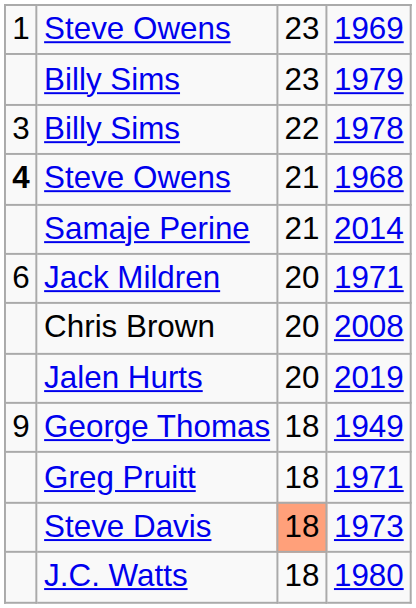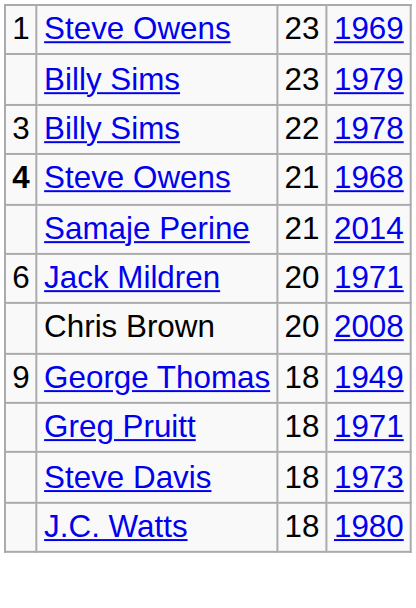 <table class="wikitable">
 <tr>
 </tr>
 <tr>
 <td>1</td>
 <td><a href='#'>Steve Owens</a></td>
 <td>23</td>
 <td><a href='#'>1969</a></td>
 </tr>
 <tr>
 <td></td>
 <td><a href='#'>Billy Sims</a></td>
 <td>23</td>
 <td><a href='#'>1979</a></td>
 </tr>
 <tr>
 <td>3</td>
 <td><a href='#'>Billy Sims</a></td>
 <td>22</td>
 <td><a href='#'>1978</a></td>
 </tr>
 <tr>
 <td><strong>4</strong></td>
 <td><a href='#'>Steve Owens</a></td>
 <td>21</td>
 <td><a href='#'>1968</a></td>
 </tr>
 <tr>
 <td></td>
 <td><a href='#'>Samaje Perine</a></td>
 <td>21</td>
 <td><a href='#'>2014</a></td>
 </tr>
 <tr>
 <td>6</td>
 <td><a href='#'>Jack Mildren</a></td>
 <td>20</td>
 <td><a href='#'>1971</a></td>
 </tr>
 <tr>
 <td></td>
 <td>Chris Brown</td>
 <td>20</td>
 <td><a href='#'>2008</a></td>
 </tr>
 <tr>
-<td></td>
-<td><a href='#'>Jalen Hurts</a></td>
-<td>20</td>
-<td><a href='#'>2019</a></td>
-</tr>
-<tr>
 <td>9</td>
 <td><a href='#'>George Thomas</a></td>
 <td>18</td>
 <td><a href='#'>1949</a></td>
 </tr>
 <tr>
 <td></td>
 <td><a href='#'>Greg Pruitt</a></td>
 <td>18</td>
 <td><a href='#'>1971</a></td>
 </tr>
 <tr>
 <td></td>
 <td><a href='#'>Steve Davis</a></td>
-<td style="background: lightsalmon;">18</td>
+<td>18</td>
 <td><a href='#'>1973</a></td>
 </tr>
 <tr>
 <td></td>
 <td><a href='#'>J.C. Watts</a></td>
 <td>18</td>
 <td><a href='#'>1980</a></td>
 </tr>
 </table>
